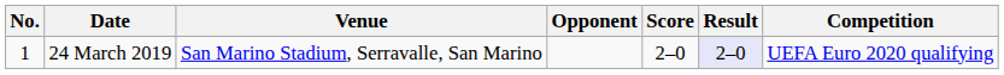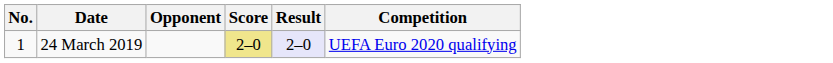 <table class="wikitable">
 <tr>
 <th>No.</th>
 <th>Date</th>
-<th>Venue</th>
 <th>Opponent</th>
 <th>Score</th>
 <th>Result</th>
 <th>Competition</th>
 </tr>
 <tr>
 <td align="center">1</td>
 <td>24 March 2019</td>
-<td><a href='#'>San Marino Stadium</a>, Serravalle, San Marino</td>
 <td></td>
-<td align="center">2–0</td>
+<td align="center" style="background: khaki;">2–0</td>
 <td align="center" style="background: lavender;">2–0</td>
 <td><a href='#'>UEFA Euro 2020 qualifying</a></td>
 </tr>
 </table>
